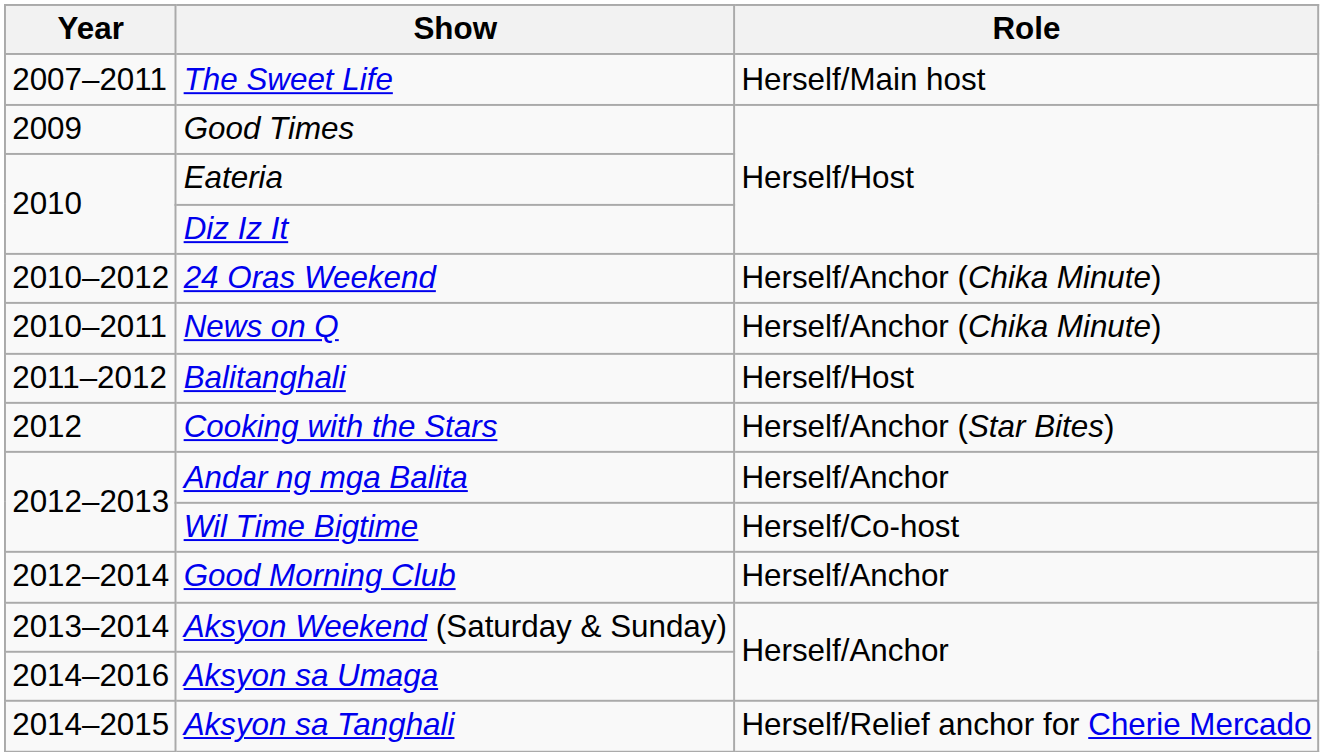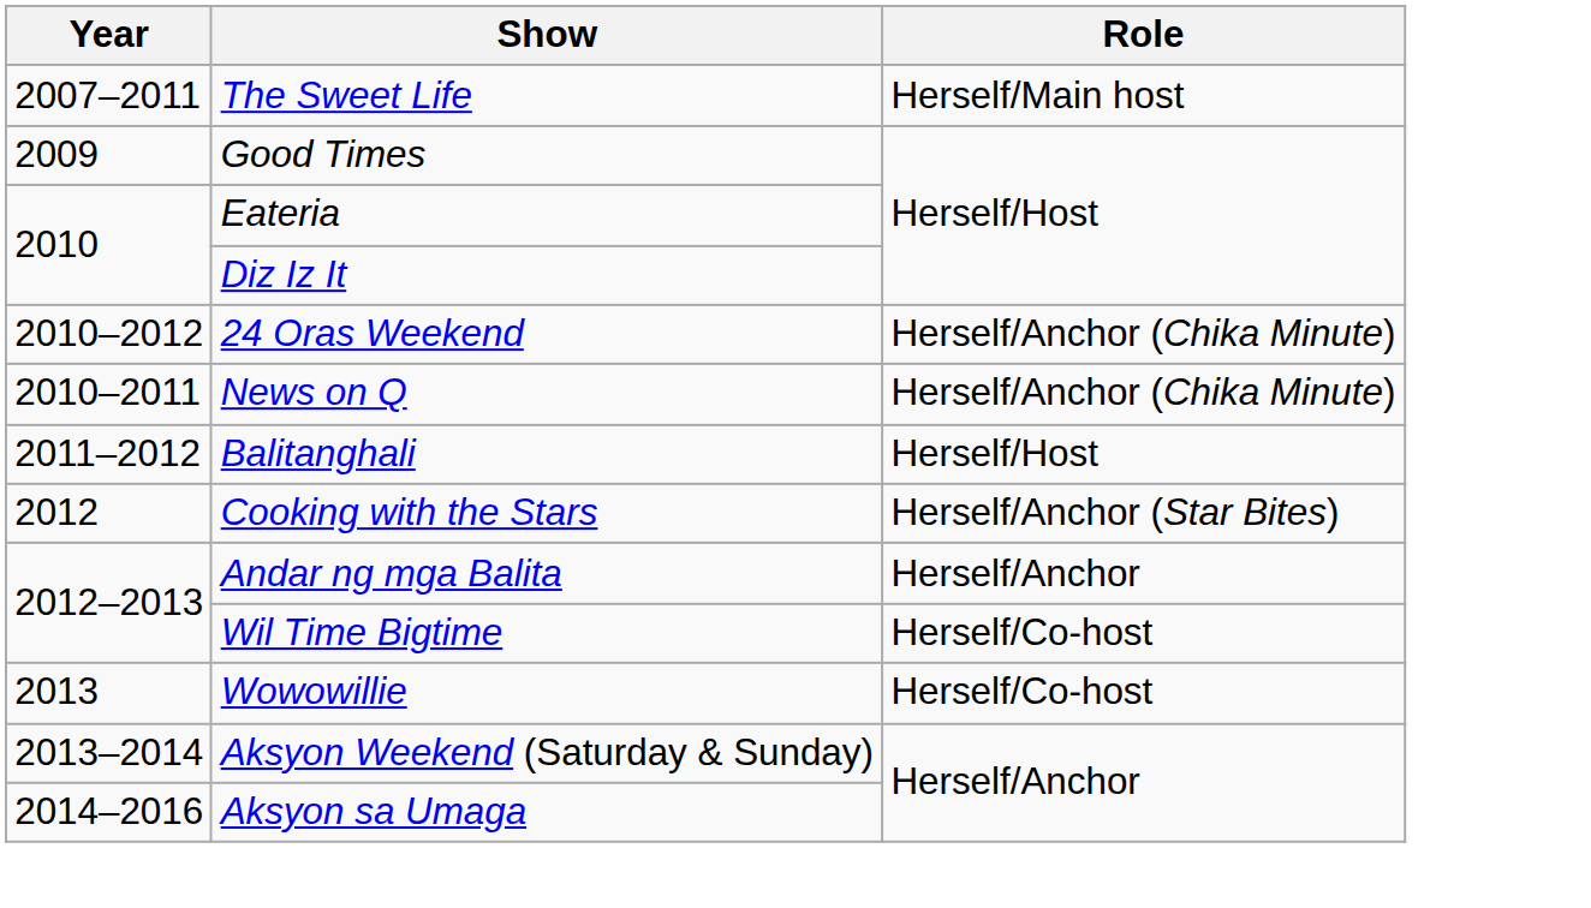 <table class="wikitable">
 <tr>
 <th>Year</th>
 <th>Show</th>
 <th>Role</th>
 </tr>
 <tr>
 <td>2007–2011</td>
 <td><em><a href='#'>The Sweet Life</a></em></td>
 <td>Herself/Main host</td>
 </tr>
 <tr>
 <td>2009</td>
 <td><em>Good Times</em></td>
 <td rowspan="3">Herself/Host</td>
 </tr>
 <tr>
 <td rowspan="2">2010</td>
 <td><em>Eateria</em></td>
 </tr>
 <tr>
 <td><em><a href='#'>Diz Iz It</a></em></td>
 </tr>
 <tr>
 <td>2010–2012</td>
 <td><em><a href='#'>24 Oras Weekend</a></em></td>
 <td>Herself/Anchor (<em>Chika Minute</em>)</td>
 </tr>
 <tr>
 <td>2010–2011</td>
 <td><em><a href='#'>News on Q</a></em></td>
 <td>Herself/Anchor (<em>Chika Minute</em>)</td>
 </tr>
 <tr>
 <td>2011–2012</td>
 <td><em><a href='#'>Balitanghali</a></em></td>
 <td>Herself/Host</td>
 </tr>
 <tr>
 <td>2012</td>
 <td><em><a href='#'>Cooking with the Stars</a></em></td>
 <td>Herself/Anchor (<em>Star Bites</em>)</td>
 </tr>
 <tr>
 <td rowspan="2">2012–2013</td>
 <td><em><a href='#'>Andar ng mga Balita</a></em></td>
 <td>Herself/Anchor</td>
 </tr>
 <tr>
 <td><em><a href='#'>Wil Time Bigtime</a></em></td>
 <td>Herself/Co-host</td>
 </tr>
 <tr>
-<td>2012–2014</td>
-<td><em><a href='#'>Good Morning Club</a></em></td>
-<td>Herself/Anchor</td>
+<td>2013</td>
+<td><em><a href='#'>Wowowillie</a></em></td>
+<td>Herself/Co-host</td>
 </tr>
 <tr>
 <td>2013–2014</td>
 <td><em><a href='#'>Aksyon Weekend</a></em> (Saturday & Sunday)</td>
 <td rowspan="2">Herself/Anchor</td>
 </tr>
 <tr>
 <td>2014–2016</td>
 <td><em><a href='#'>Aksyon sa Umaga</a></em></td>
 </tr>
-<tr>
-<td>2014–2015</td>
-<td><em><a href='#'>Aksyon sa Tanghali</a></em></td>
-<td>Herself/Relief anchor for <a href='#'>Cherie Mercado</a></td>
-</tr>
 </table>
